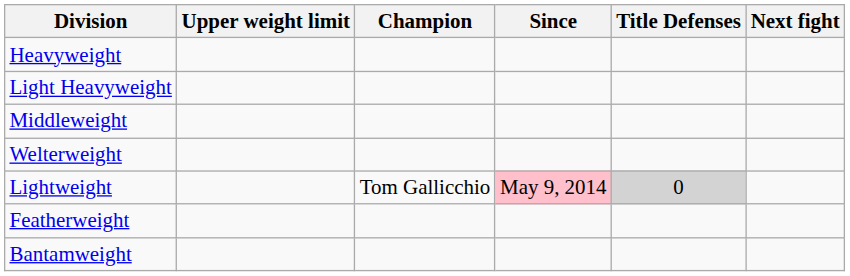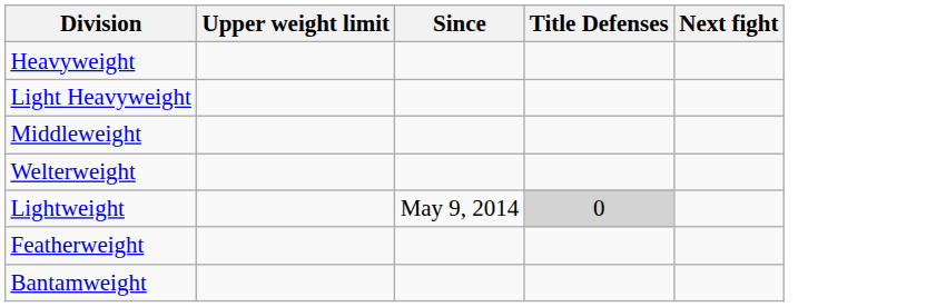 <table class="wikitable">
 <tr>
 <th>Division</th>
 <th>Upper weight limit</th>
-<th>Champion</th>
 <th>Since</th>
 <th>Title Defenses</th>
 <th>Next fight</th>
 </tr>
 <tr>
 <td><a href='#'>Heavyweight</a></td>
-<td></td>
 <td></td>
 <td></td>
 <td></td>
 <td></td>
 </tr>
 <tr>
 <td><a href='#'>Light Heavyweight</a></td>
 <td></td>
 <td></td>
 <td></td>
 <td></td>
-<td></td>
 </tr>
 <tr>
 <td><a href='#'>Middleweight</a></td>
-<td></td>
 <td></td>
 <td></td>
 <td></td>
 <td></td>
 </tr>
 <tr>
 <td><a href='#'>Welterweight</a></td>
 <td></td>
 <td></td>
 <td></td>
 <td></td>
-<td></td>
 </tr>
 <tr>
 <td><a href='#'>Lightweight</a></td>
 <td></td>
-<td> Tom Gallicchio</td>
-<td style="background: pink;">May 9, 2014</td>
+<td>May 9, 2014</td>
 <td align=center style="background: lightgrey;">0</td>
 <td></td>
 </tr>
 <tr>
 <td><a href='#'>Featherweight</a></td>
-<td></td>
 <td></td>
 <td></td>
 <td></td>
 <td></td>
 </tr>
 <tr>
 <td><a href='#'>Bantamweight</a></td>
 <td></td>
 <td></td>
 <td></td>
 <td></td>
-<td></td>
 </tr>
 </table>
